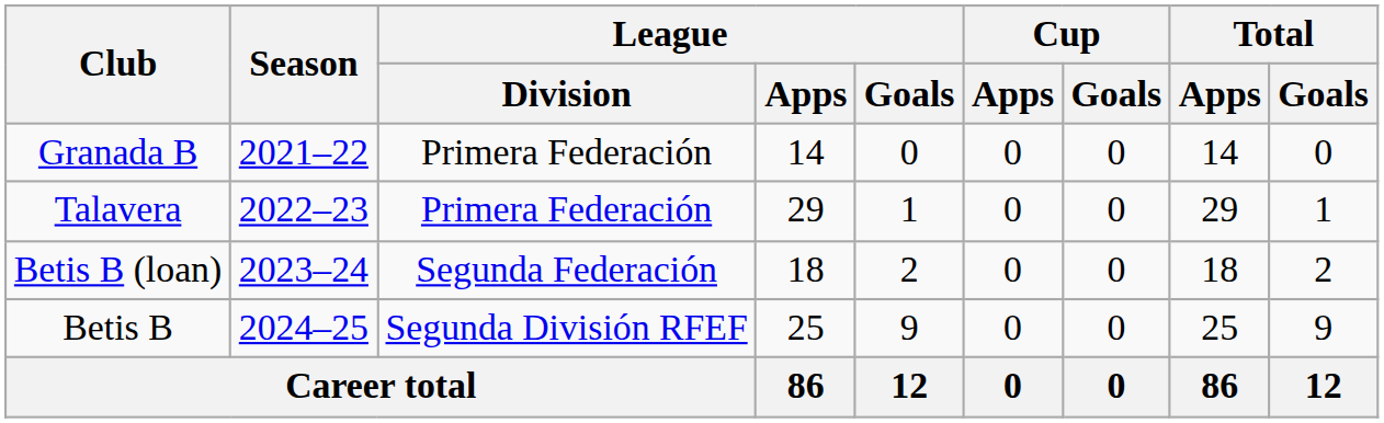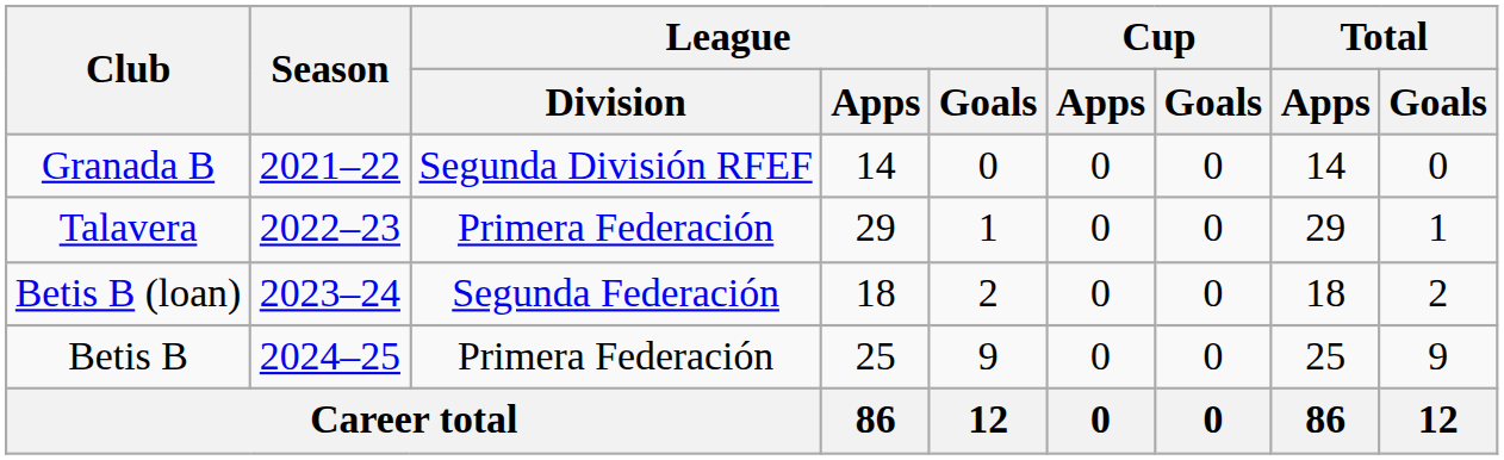 <table class="wikitable" style="text-align:center">
 <tr>
 <th rowspan="2">Club</th>
 <th rowspan="2">Season</th>
 <th colspan="3">League</th>
 <th colspan="2">Cup</th>
 <th colspan="2">Total</th>
 </tr>
 <tr>
 <th>Division</th>
 <th>Apps</th>
 <th>Goals</th>
 <th>Apps</th>
 <th>Goals</th>
 <th>Apps</th>
 <th>Goals</th>
 </tr>
 <tr>
 <td><a href='#'>Granada B</a></td>
 <td><a href='#'>2021–22</a></td>
-<td>Primera Federación</td>
+<td><a href='#'>Segunda División RFEF</a></td>
 <td>14</td>
 <td>0</td>
 <td>0</td>
 <td>0</td>
 <td>14</td>
 <td>0</td>
 </tr>
 <tr>
 <td><a href='#'>Talavera</a></td>
 <td><a href='#'>2022–23</a></td>
 <td><a href='#'>Primera Federación</a></td>
 <td>29</td>
 <td>1</td>
 <td>0</td>
 <td>0</td>
 <td>29</td>
 <td>1</td>
 </tr>
 <tr>
 <td><a href='#'>Betis B</a> (loan)</td>
 <td><a href='#'>2023–24</a></td>
 <td><a href='#'>Segunda Federación</a></td>
 <td>18</td>
 <td>2</td>
 <td>0</td>
 <td>0</td>
 <td>18</td>
 <td>2</td>
 </tr>
 <tr>
 <td>Betis B</td>
 <td><a href='#'>2024–25</a></td>
-<td><a href='#'>Segunda División RFEF</a></td>
+<td>Primera Federación</td>
 <td>25</td>
 <td>9</td>
 <td>0</td>
 <td>0</td>
 <td>25</td>
 <td>9</td>
 </tr>
 <tr>
 <th colspan="3">Career total</th>
 <th>86</th>
 <th>12</th>
 <th>0</th>
 <th>0</th>
 <th>86</th>
 <th>12</th>
 </tr>
 </table>
